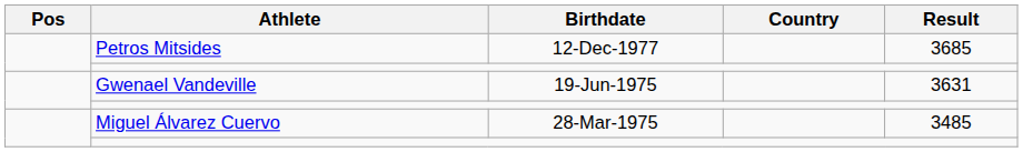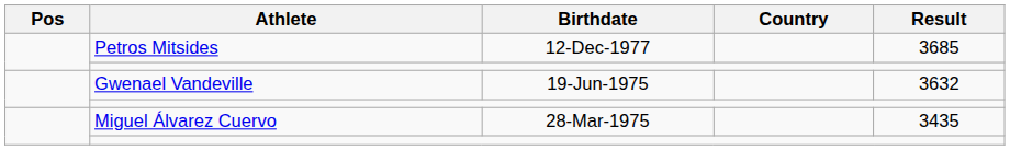 <table class="wikitable"  style="text-align:center; width:70%;">
 <tr>
 <th>Pos</th>
 <th>Athlete</th>
 <th>Birthdate</th>
 <th>Country</th>
 <th>Result</th>
 </tr>
 <tr>
 <td align=center rowspan=2></td>
 <td align=left><a href='#'>Petros Mitsides</a></td>
 <td>12-Dec-1977</td>
 <td align=left></td>
 <td>3685</td>
 </tr>
 <tr>
 <td colspan=4></td>
 </tr>
 <tr>
 <td align=center rowspan=2></td>
 <td align=left><a href='#'>Gwenael Vandeville</a></td>
 <td>19-Jun-1975</td>
 <td align=left></td>
-<td>3631</td>
+<td>3632</td>
 </tr>
 <tr>
 <td colspan=4></td>
 </tr>
 <tr>
 <td align=center rowspan=2></td>
 <td align=left><a href='#'>Miguel Álvarez Cuervo</a></td>
 <td>28-Mar-1975</td>
 <td align=left></td>
-<td>3485</td>
+<td>3435</td>
 </tr>
 <tr>
 <td colspan=4></td>
 </tr>
 </table>
